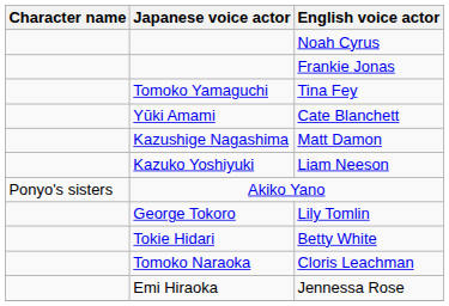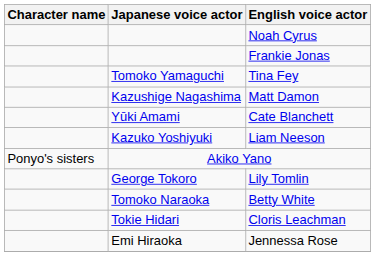 <table class="wikitable">
 <tr>
 <th>Character name</th>
 <th>Japanese voice actor</th>
 <th>English voice actor</th>
 </tr>
 <tr>
 <td></td>
 <td></td>
 <td><a href='#'>Noah Cyrus</a></td>
 </tr>
 <tr>
 <td></td>
 <td></td>
 <td><a href='#'>Frankie Jonas</a></td>
 </tr>
 <tr>
 <td></td>
 <td><a href='#'>Tomoko Yamaguchi</a></td>
 <td><a href='#'>Tina Fey</a></td>
 </tr>
 <tr>
 <td></td>
-<td><a href='#'>Yūki Amami</a></td>
-<td><a href='#'>Cate Blanchett</a></td>
+<td><a href='#'>Kazushige Nagashima</a></td>
+<td><a href='#'>Matt Damon</a></td>
 </tr>
 <tr>
 <td></td>
-<td><a href='#'>Kazushige Nagashima</a></td>
-<td><a href='#'>Matt Damon</a></td>
+<td><a href='#'>Yūki Amami</a></td>
+<td><a href='#'>Cate Blanchett</a></td>
 </tr>
 <tr>
 <td></td>
 <td><a href='#'>Kazuko Yoshiyuki</a></td>
 <td><a href='#'>Liam Neeson</a></td>
 </tr>
 <tr>
 <td>Ponyo's sisters</td>
 <td colspan=2 style="text-align: center;"><a href='#'>Akiko Yano</a></td>
 </tr>
 <tr>
 <td></td>
 <td><a href='#'>George Tokoro</a></td>
 <td><a href='#'>Lily Tomlin</a></td>
 </tr>
 <tr>
 <td></td>
-<td><a href='#'>Tokie Hidari</a></td>
+<td><a href='#'>Tomoko Naraoka</a></td>
 <td><a href='#'>Betty White</a></td>
 </tr>
 <tr>
 <td></td>
-<td><a href='#'>Tomoko Naraoka</a></td>
+<td><a href='#'>Tokie Hidari</a></td>
 <td><a href='#'>Cloris Leachman</a></td>
 </tr>
 <tr>
 <td></td>
 <td>Emi Hiraoka</td>
 <td>Jennessa Rose</td>
 </tr>
 <tr>
 </tr>
 </table>
